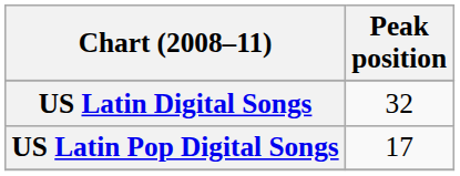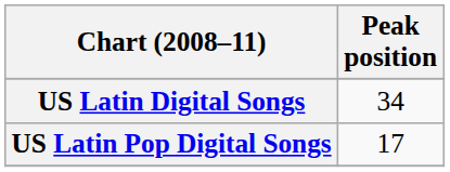 <table class="wikitable sortable plainrowheaders" style="text-align:center">
 <tr>
 <th>Chart (2008–11)</th>
 <th>Peak<br>position</th>
 </tr>
 <tr>
 </tr>
 <tr>
 <th scope="row">US <a href='#'>Latin Digital Songs</a></th>
-<td>32</td>
+<td>34</td>
 </tr>
 <tr>
 <th scope="row">US <a href='#'>Latin Pop Digital Songs</a></th>
 <td>17</td>
 </tr>
 <tr>
 </tr>
 </table>
